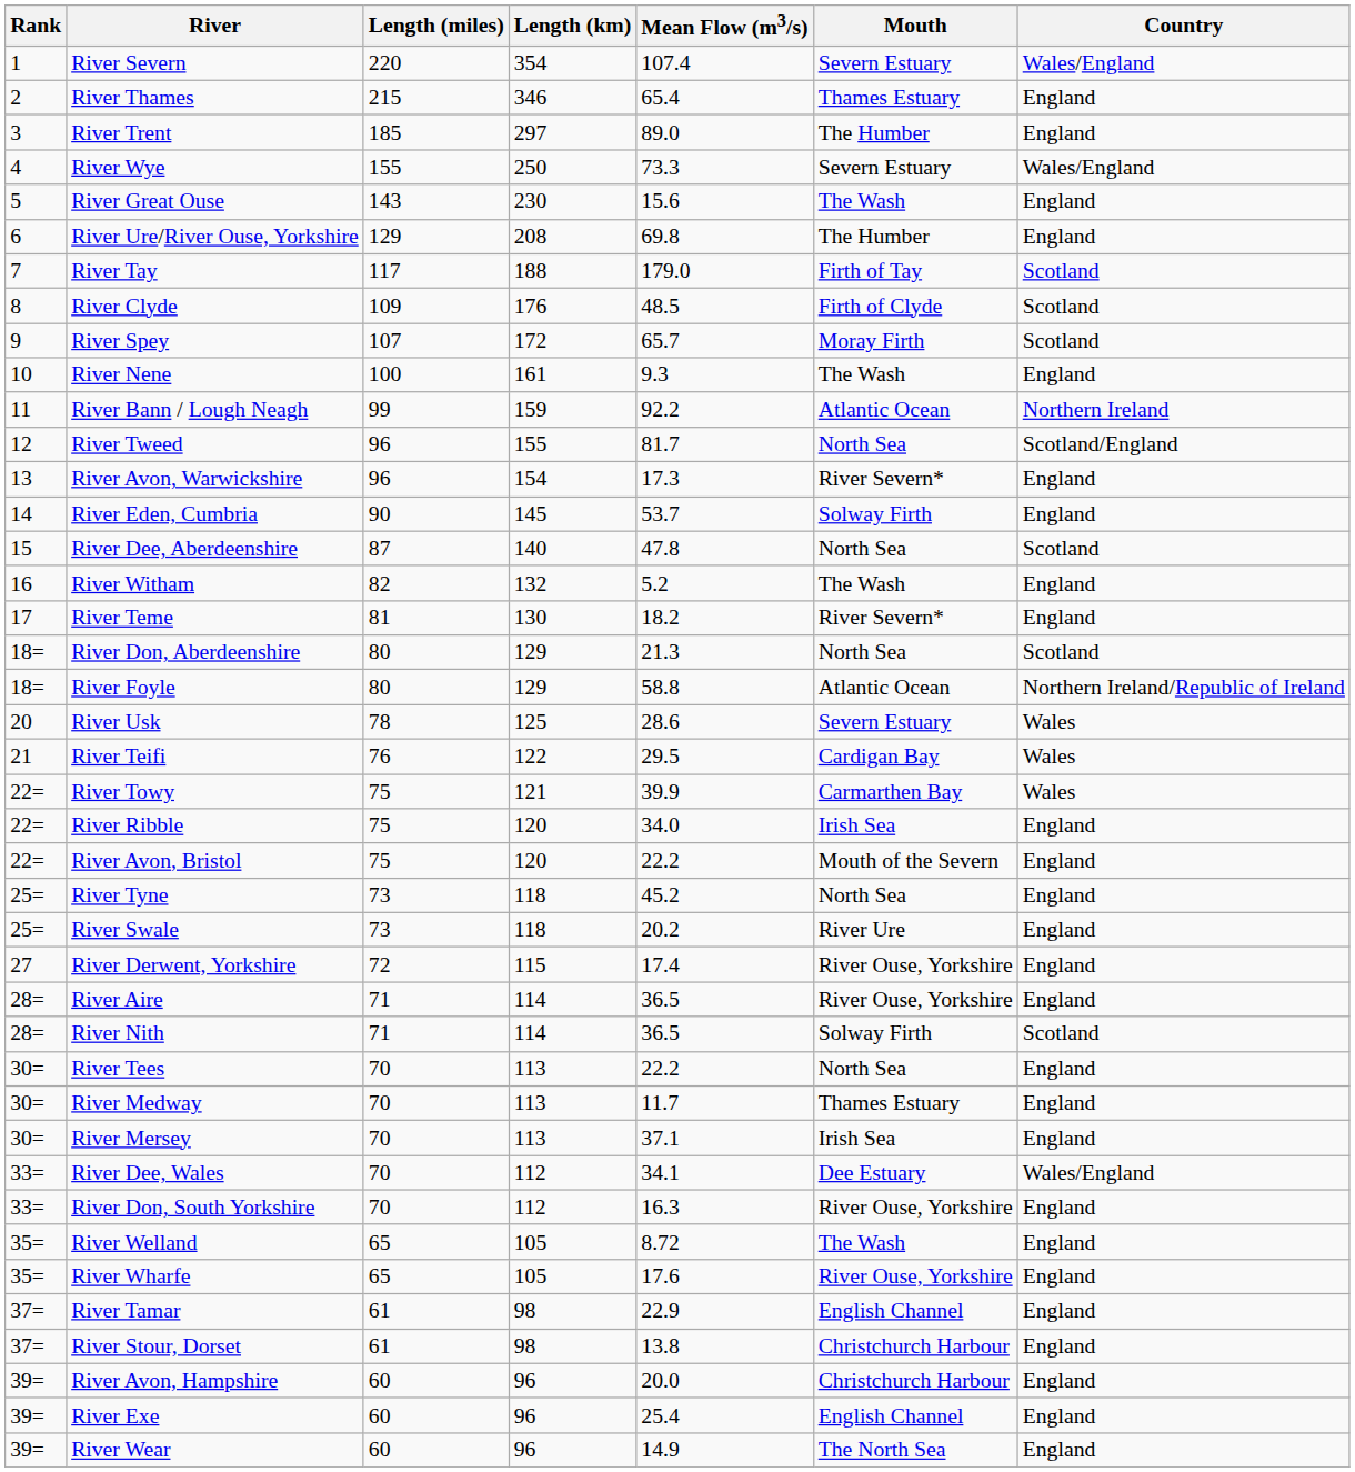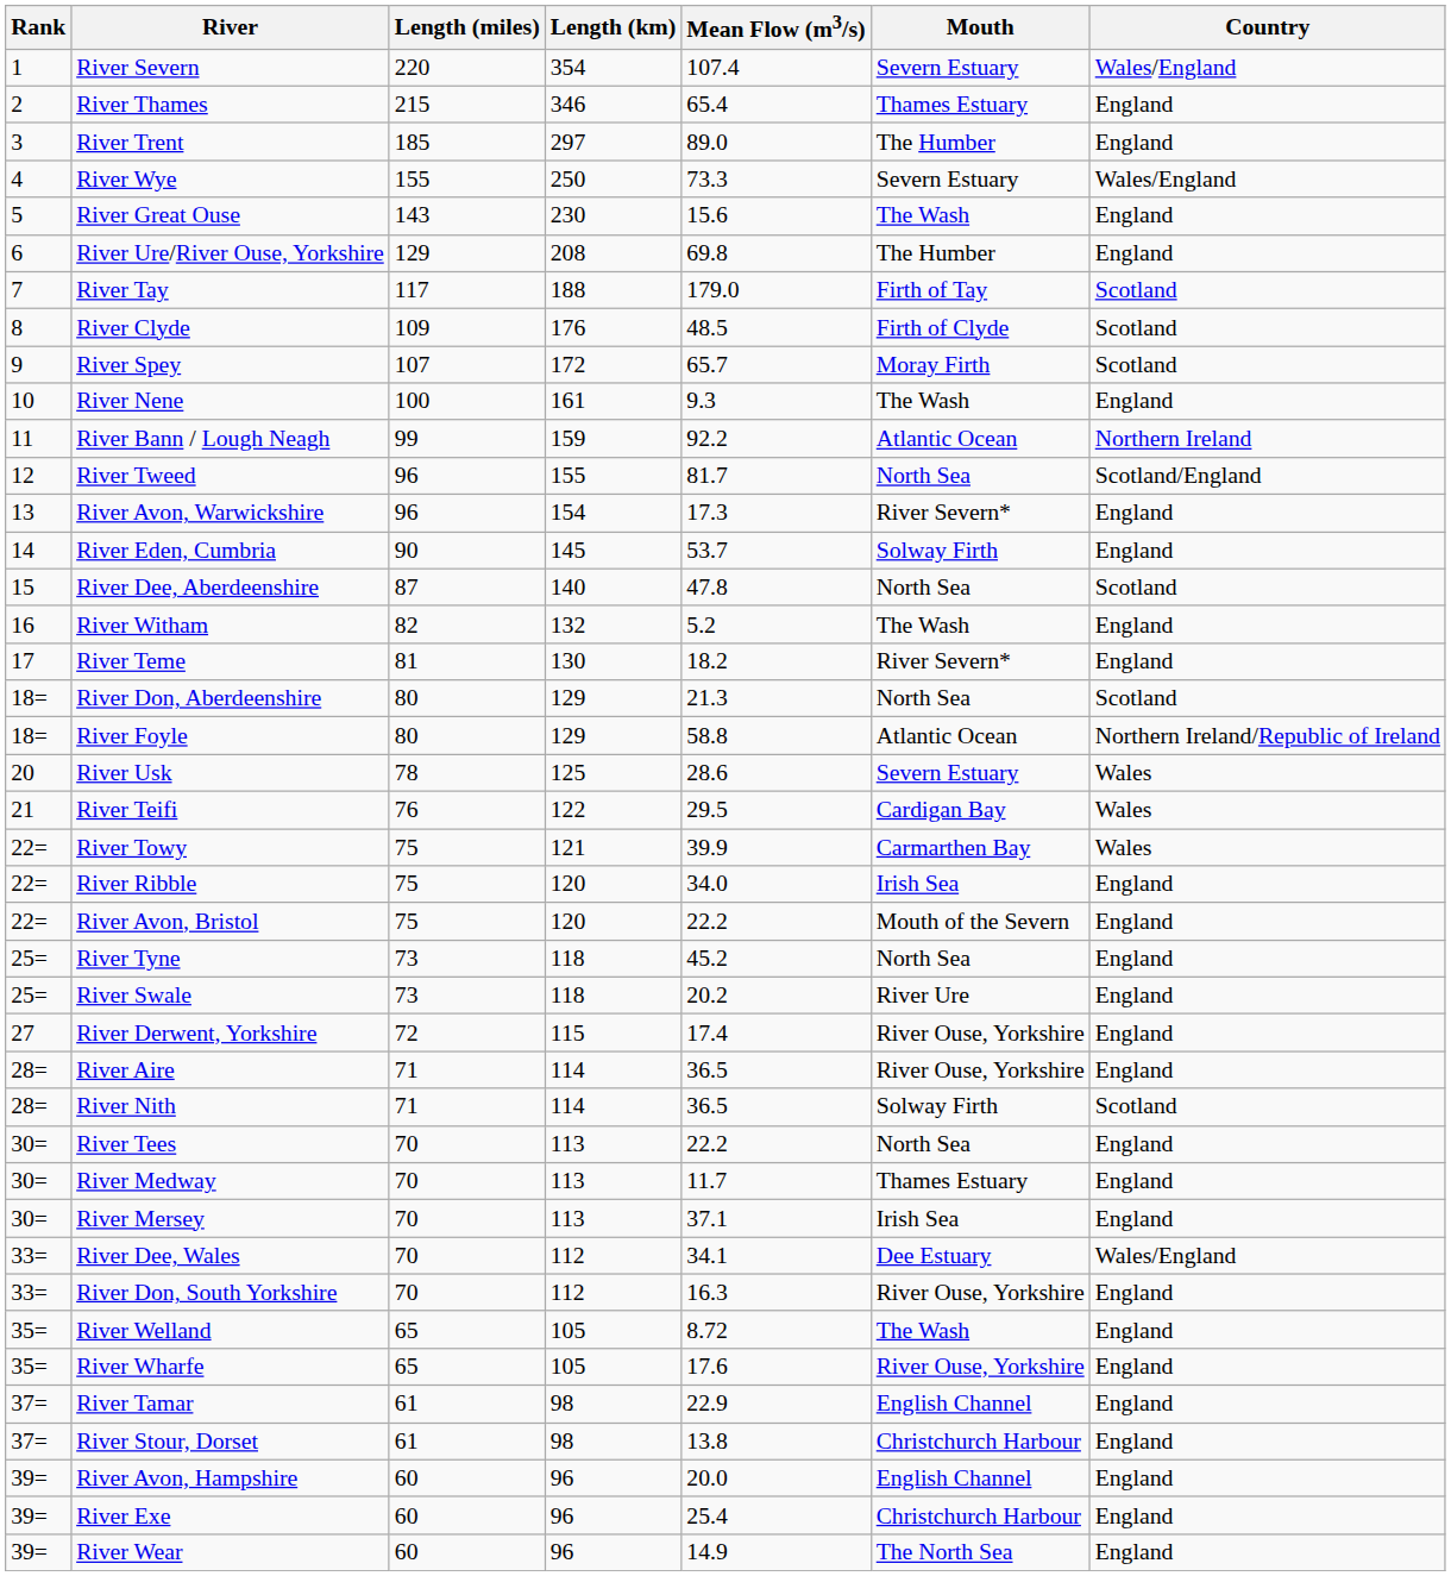 <table class="wikitable sortable">
 <tr>
 <th>Rank</th>
 <th>River</th>
 <th>Length (miles)</th>
 <th>Length (km)</th>
 <th>Mean Flow (m<sup>3</sup>/s)</th>
 <th>Mouth</th>
 <th>Country</th>
 </tr>
 <tr>
 <td>1</td>
 <td><a href='#'>River Severn</a></td>
 <td>220</td>
 <td>354</td>
 <td>107.4</td>
 <td><a href='#'>Severn Estuary</a></td>
 <td><a href='#'>Wales</a>/<a href='#'>England</a></td>
 </tr>
 <tr>
 <td>2</td>
 <td><a href='#'>River Thames</a></td>
 <td>215</td>
 <td>346</td>
 <td>65.4</td>
 <td><a href='#'>Thames Estuary</a></td>
 <td>England</td>
 </tr>
 <tr>
 <td>3</td>
 <td><a href='#'>River Trent</a></td>
 <td>185</td>
 <td>297</td>
 <td>89.0</td>
 <td>The <a href='#'>Humber</a></td>
 <td>England</td>
 </tr>
 <tr>
 <td>4</td>
 <td><a href='#'>River Wye</a></td>
 <td>155</td>
 <td>250</td>
 <td>73.3</td>
 <td>Severn Estuary</td>
 <td>Wales/England</td>
 </tr>
 <tr>
 <td>5</td>
 <td><a href='#'>River Great Ouse</a></td>
 <td>143</td>
 <td>230</td>
 <td>15.6</td>
 <td><a href='#'>The Wash</a></td>
 <td>England</td>
 </tr>
 <tr>
 <td>6</td>
 <td><a href='#'>River Ure</a>/<a href='#'>River Ouse, Yorkshire</a></td>
 <td>129</td>
 <td>208</td>
 <td>69.8</td>
 <td>The Humber</td>
 <td>England</td>
 </tr>
 <tr>
 <td>7</td>
 <td><a href='#'>River Tay</a></td>
 <td>117</td>
 <td>188</td>
 <td>179.0</td>
 <td><a href='#'>Firth of Tay</a></td>
 <td><a href='#'>Scotland</a></td>
 </tr>
 <tr>
 <td>8</td>
 <td><a href='#'>River Clyde</a></td>
 <td>109</td>
 <td>176</td>
 <td>48.5</td>
 <td><a href='#'>Firth of Clyde</a></td>
 <td>Scotland</td>
 </tr>
 <tr>
 <td>9</td>
 <td><a href='#'>River Spey</a></td>
 <td>107</td>
 <td>172</td>
 <td>65.7</td>
 <td><a href='#'>Moray Firth</a></td>
 <td>Scotland</td>
 </tr>
 <tr>
 <td>10</td>
 <td><a href='#'>River Nene</a></td>
 <td>100</td>
 <td>161</td>
 <td>9.3</td>
 <td>The Wash</td>
 <td>England</td>
 </tr>
 <tr>
 <td>11</td>
 <td><a href='#'>River Bann</a> / <a href='#'>Lough Neagh</a></td>
 <td>99</td>
 <td>159</td>
 <td>92.2</td>
 <td><a href='#'>Atlantic Ocean</a></td>
 <td><a href='#'>Northern Ireland</a></td>
 </tr>
 <tr>
 <td>12</td>
 <td><a href='#'>River Tweed</a></td>
 <td>96</td>
 <td>155</td>
 <td>81.7</td>
 <td><a href='#'>North Sea</a></td>
 <td>Scotland/England</td>
 </tr>
 <tr>
 <td>13</td>
 <td><a href='#'>River Avon, Warwickshire</a></td>
 <td>96</td>
 <td>154</td>
 <td>17.3</td>
 <td>River Severn*</td>
 <td>England</td>
 </tr>
 <tr>
 <td>14</td>
 <td><a href='#'>River Eden, Cumbria</a></td>
 <td>90</td>
 <td>145</td>
 <td>53.7</td>
 <td><a href='#'>Solway Firth</a></td>
 <td>England</td>
 </tr>
 <tr>
 <td>15</td>
 <td><a href='#'>River Dee, Aberdeenshire</a></td>
 <td>87</td>
 <td>140</td>
 <td>47.8</td>
 <td>North Sea</td>
 <td>Scotland</td>
 </tr>
 <tr>
 <td>16</td>
 <td><a href='#'>River Witham</a></td>
 <td>82</td>
 <td>132</td>
 <td>5.2</td>
 <td>The Wash</td>
 <td>England</td>
 </tr>
 <tr>
 <td>17</td>
 <td><a href='#'>River Teme</a></td>
 <td>81</td>
 <td>130</td>
 <td>18.2</td>
 <td>River Severn*</td>
 <td>England</td>
 </tr>
 <tr>
 <td>18=</td>
 <td><a href='#'>River Don, Aberdeenshire</a></td>
 <td>80</td>
 <td>129</td>
 <td>21.3</td>
 <td>North Sea</td>
 <td>Scotland</td>
 </tr>
 <tr>
 <td>18=</td>
 <td><a href='#'>River Foyle</a></td>
 <td>80</td>
 <td>129</td>
 <td>58.8</td>
 <td>Atlantic Ocean</td>
 <td>Northern Ireland/<a href='#'>Republic of Ireland</a></td>
 </tr>
 <tr>
 <td>20</td>
 <td><a href='#'>River Usk</a></td>
 <td>78</td>
 <td>125</td>
 <td>28.6</td>
 <td><a href='#'>Severn Estuary</a></td>
 <td>Wales</td>
 </tr>
 <tr>
 <td>21</td>
 <td><a href='#'>River Teifi</a></td>
 <td>76</td>
 <td>122</td>
 <td>29.5</td>
 <td><a href='#'>Cardigan Bay</a></td>
 <td>Wales</td>
 </tr>
 <tr>
 <td>22=</td>
 <td><a href='#'>River Towy</a></td>
 <td>75</td>
 <td>121</td>
 <td>39.9</td>
 <td><a href='#'>Carmarthen Bay</a></td>
 <td>Wales</td>
 </tr>
 <tr>
 <td>22=</td>
 <td><a href='#'>River Ribble</a></td>
 <td>75</td>
 <td>120</td>
 <td>34.0</td>
 <td><a href='#'>Irish Sea</a></td>
 <td>England</td>
 </tr>
 <tr>
 <td>22=</td>
 <td><a href='#'>River Avon, Bristol</a></td>
 <td>75</td>
 <td>120</td>
 <td>22.2</td>
 <td>Mouth of the Severn</td>
 <td>England</td>
 </tr>
 <tr>
 <td>25=</td>
 <td><a href='#'>River Tyne</a></td>
 <td>73</td>
 <td>118</td>
 <td>45.2</td>
 <td>North Sea</td>
 <td>England</td>
 </tr>
 <tr>
 <td>25=</td>
 <td><a href='#'>River Swale</a></td>
 <td>73</td>
 <td>118</td>
 <td>20.2</td>
 <td>River Ure</td>
 <td>England</td>
 </tr>
 <tr>
 <td>27</td>
 <td><a href='#'>River Derwent, Yorkshire</a></td>
 <td>72</td>
 <td>115</td>
 <td>17.4</td>
 <td>River Ouse, Yorkshire</td>
 <td>England</td>
 </tr>
 <tr>
 <td>28=</td>
 <td><a href='#'>River Aire</a></td>
 <td>71</td>
 <td>114</td>
 <td>36.5</td>
 <td>River Ouse, Yorkshire</td>
 <td>England</td>
 </tr>
 <tr>
 <td>28=</td>
 <td><a href='#'>River Nith</a></td>
 <td>71</td>
 <td>114</td>
 <td>36.5</td>
 <td>Solway Firth</td>
 <td>Scotland</td>
 </tr>
 <tr>
 <td>30=</td>
 <td><a href='#'>River Tees</a></td>
 <td>70</td>
 <td>113</td>
 <td>22.2</td>
 <td>North Sea</td>
 <td>England</td>
 </tr>
 <tr>
 <td>30=</td>
 <td><a href='#'>River Medway</a></td>
 <td>70</td>
 <td>113</td>
 <td>11.7</td>
 <td>Thames Estuary</td>
 <td>England</td>
 </tr>
 <tr>
 <td>30=</td>
 <td><a href='#'>River Mersey</a></td>
 <td>70</td>
 <td>113</td>
 <td>37.1</td>
 <td>Irish Sea</td>
 <td>England</td>
 </tr>
 <tr>
 <td>33=</td>
 <td><a href='#'>River Dee, Wales</a></td>
 <td>70</td>
 <td>112</td>
 <td>34.1</td>
 <td><a href='#'>Dee Estuary</a></td>
 <td>Wales/England</td>
 </tr>
 <tr>
 <td>33=</td>
 <td><a href='#'>River Don, South Yorkshire</a></td>
 <td>70</td>
 <td>112</td>
 <td>16.3</td>
 <td>River Ouse, Yorkshire</td>
 <td>England</td>
 </tr>
 <tr>
 <td>35=</td>
 <td><a href='#'>River Welland</a></td>
 <td>65</td>
 <td>105</td>
 <td>8.72</td>
 <td><a href='#'>The Wash</a></td>
 <td>England</td>
 </tr>
 <tr>
 <td>35=</td>
 <td><a href='#'>River Wharfe</a></td>
 <td>65</td>
 <td>105</td>
 <td>17.6</td>
 <td><a href='#'>River Ouse, Yorkshire</a></td>
 <td>England</td>
 </tr>
 <tr>
 <td>37=</td>
 <td><a href='#'>River Tamar</a></td>
 <td>61</td>
 <td>98</td>
 <td>22.9</td>
 <td><a href='#'>English Channel</a></td>
 <td>England</td>
 </tr>
 <tr>
 <td>37=</td>
 <td><a href='#'>River Stour, Dorset</a></td>
 <td>61</td>
 <td>98</td>
 <td>13.8</td>
 <td><a href='#'>Christchurch Harbour</a></td>
 <td>England</td>
 </tr>
 <tr>
 <td>39=</td>
 <td><a href='#'>River Avon, Hampshire</a></td>
 <td>60</td>
 <td>96</td>
 <td>20.0</td>
-<td><a href='#'>Christchurch Harbour </a></td>
+<td><a href='#'>English Channel</a></td>
 <td>England</td>
 </tr>
 <tr>
 <td>39=</td>
 <td><a href='#'>River Exe</a></td>
 <td>60</td>
 <td>96</td>
 <td>25.4</td>
-<td><a href='#'>English Channel</a></td>
+<td><a href='#'>Christchurch Harbour </a></td>
 <td>England</td>
 </tr>
 <tr>
 <td>39=</td>
 <td><a href='#'>River Wear</a></td>
 <td>60</td>
 <td>96</td>
 <td>14.9</td>
 <td><a href='#'>The North Sea</a></td>
 <td>England</td>
 </tr>
 </table>
